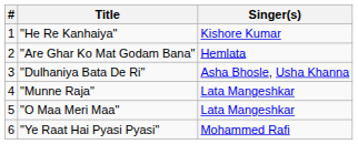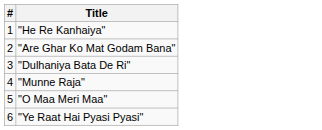 <table class="wikitable" style="font-size:95%;">
 <tr>
 <th>#</th>
 <th>Title</th>
-<th>Singer(s)</th>
 </tr>
 <tr>
 <td>1</td>
 <td>"He Re Kanhaiya"</td>
-<td><a href='#'>Kishore Kumar</a></td>
 </tr>
 <tr>
 <td>2</td>
 <td>"Are Ghar Ko Mat Godam Bana"</td>
-<td><a href='#'>Hemlata</a></td>
 </tr>
 <tr>
 <td>3</td>
 <td>"Dulhaniya Bata De Ri"</td>
-<td><a href='#'>Asha Bhosle</a>, <a href='#'>Usha Khanna</a></td>
 </tr>
 <tr>
 <td>4</td>
 <td>"Munne Raja"</td>
-<td><a href='#'>Lata Mangeshkar</a></td>
 </tr>
 <tr>
 <td>5</td>
 <td>"O Maa Meri Maa"</td>
-<td><a href='#'>Lata Mangeshkar</a></td>
 </tr>
 <tr>
 <td>6</td>
 <td>"Ye Raat Hai Pyasi Pyasi"</td>
-<td><a href='#'>Mohammed Rafi</a></td>
 </tr>
 </table>
